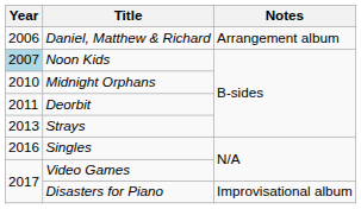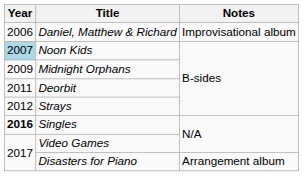 <table class="wikitable sortable">
 <tr>
 <th>Year</th>
 <th>Title</th>
 <th>Notes</th>
 </tr>
 <tr>
 <td>2006</td>
 <td><em>Daniel, Matthew & Richard</em></td>
-<td>Arrangement album</td>
+<td>Improvisational album</td>
 </tr>
 <tr>
 <td style="background: lightblue;">2007</td>
 <td><em>Noon Kids</em></td>
 <td rowspan=4>B-sides</td>
 </tr>
 <tr>
-<td>2010</td>
+<td>2009</td>
 <td><em>Midnight Orphans</em></td>
 </tr>
 <tr>
 <td>2011</td>
 <td><em>Deorbit</em></td>
 </tr>
 <tr>
-<td>2013</td>
+<td>2012</td>
 <td><em>Strays</em></td>
 </tr>
 <tr>
-<td>2016</td>
+<td><strong>2016</strong></td>
 <td><em>Singles</em></td>
 <td rowspan=2>N/A</td>
 </tr>
 <tr>
 <td rowspan=2>2017</td>
 <td><em>Video Games</em></td>
 </tr>
 <tr>
 <td><em>Disasters for Piano</em></td>
-<td>Improvisational album</td>
+<td>Arrangement album</td>
 </tr>
 </table>
